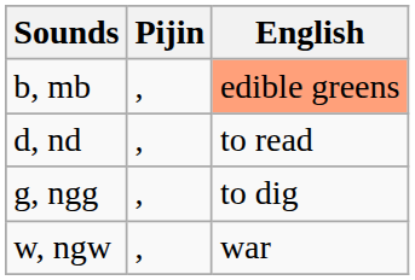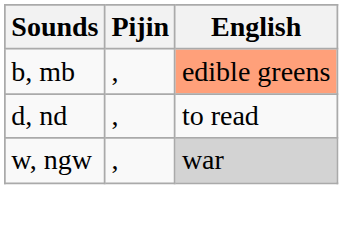 <table class="wikitable">
 <tr>
 <th>Sounds</th>
 <th>Pijin</th>
 <th>English</th>
 </tr>
 <tr>
 <td>b, mb</td>
 <td>, </td>
 <td style="background: lightsalmon;">edible greens</td>
 </tr>
 <tr>
 <td>d, nd</td>
 <td>, </td>
 <td>to read</td>
 </tr>
 <tr>
-<td>g, ngg</td>
-<td>, </td>
-<td>to dig</td>
-</tr>
-<tr>
 <td>w, ngw</td>
 <td>, </td>
-<td>war</td>
+<td style="background: lightgrey;">war</td>
 </tr>
 </table>
